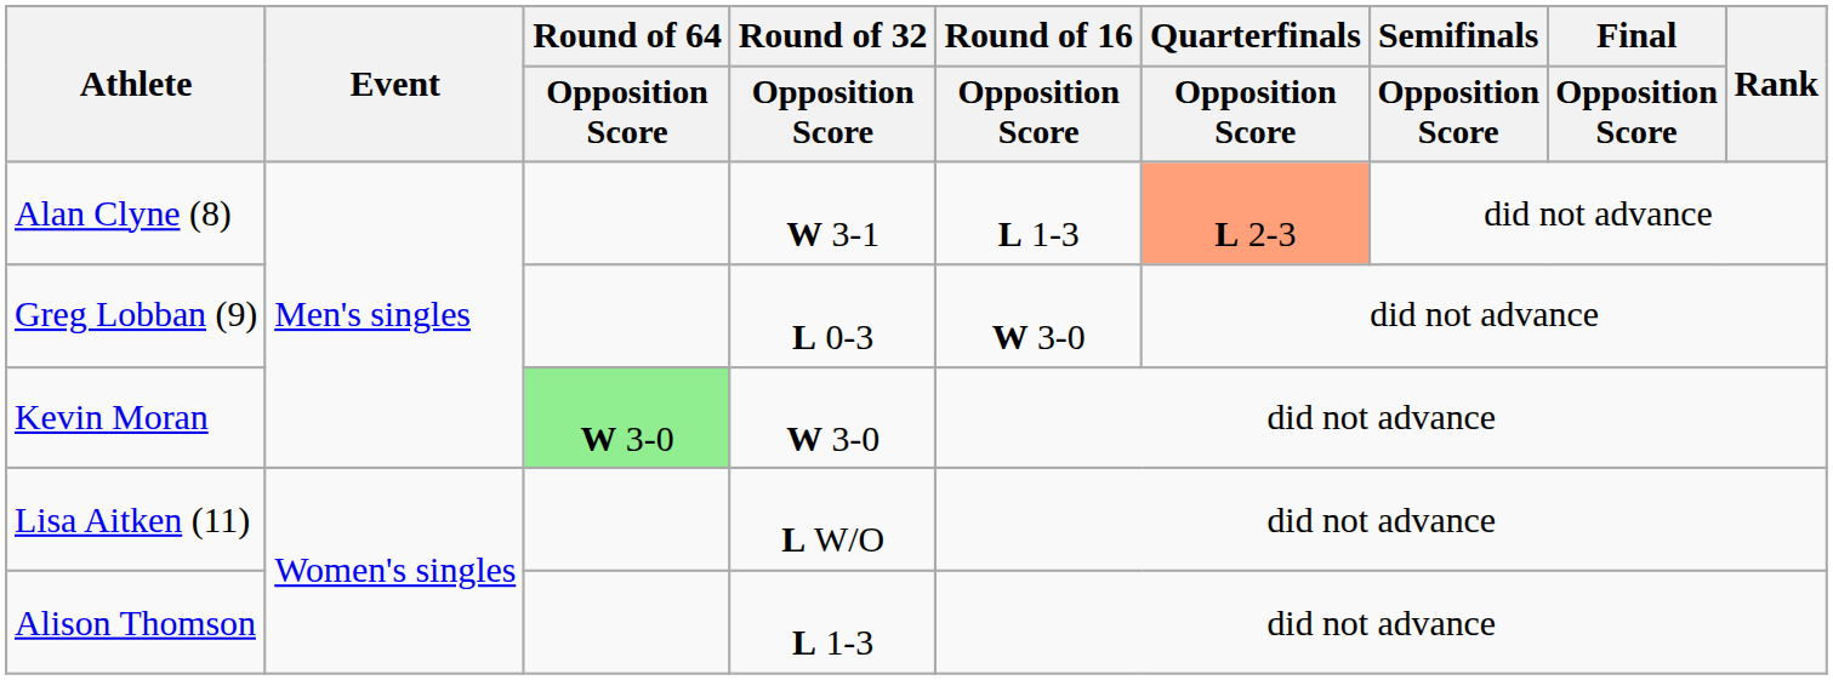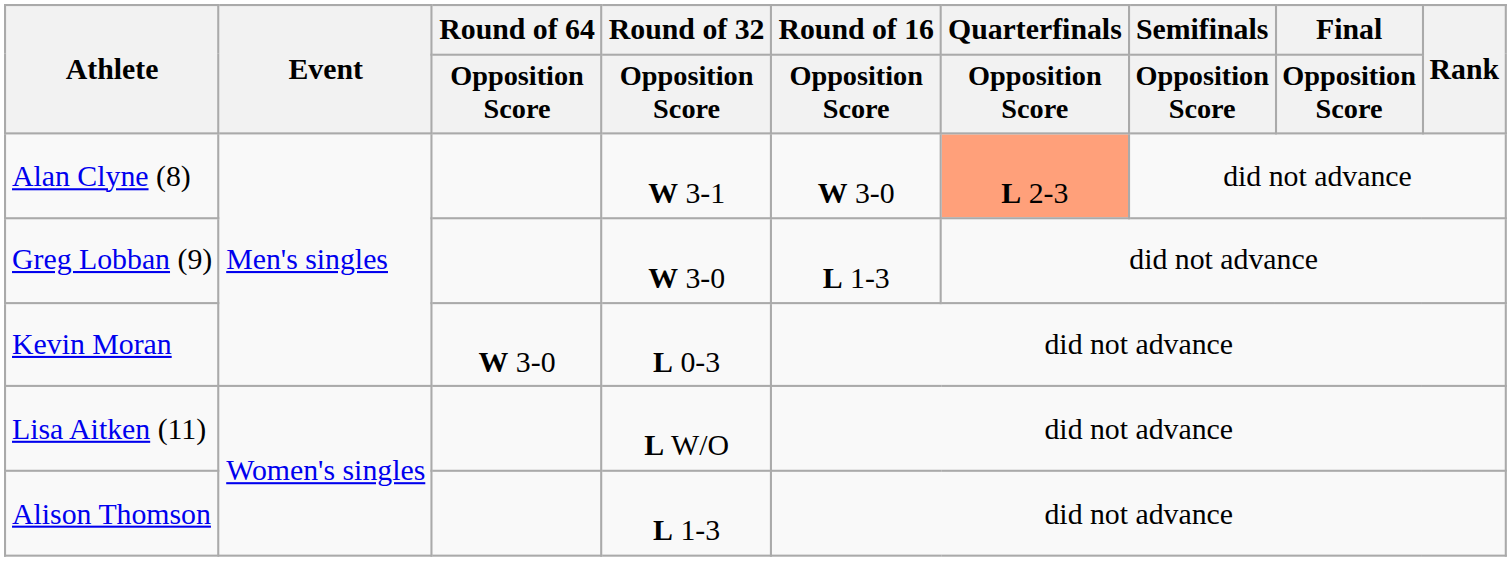 <table class="wikitable" style="font-size:90%;">
 <tr>
 <th rowspan="2">Athlete</th>
 <th rowspan="2">Event</th>
 <th>Round of 64</th>
 <th>Round of 32</th>
 <th>Round of 16</th>
 <th>Quarterfinals</th>
 <th>Semifinals</th>
 <th>Final</th>
 <th rowspan=2>Rank</th>
 </tr>
 <tr style="font-size:95%">
 <th>Opposition<br>Score</th>
 <th>Opposition<br>Score</th>
 <th>Opposition<br>Score</th>
 <th>Opposition<br>Score</th>
 <th>Opposition<br>Score</th>
 <th>Opposition<br>Score</th>
 </tr>
 <tr align=center>
 <td align=left><a href='#'>Alan Clyne</a> (8)</td>
 <td style="text-align:left;" rowspan="3"><a href='#'>Men's singles</a></td>
 <td></td>
 <td> <br> <strong>W</strong> 3-1</td>
-<td> <br> <strong>L</strong> 1-3</td>
+<td> <br> <strong>W</strong> 3-0</td>
 <td style="background: lightsalmon;"> <br> <strong>L</strong> 2-3</td>
 <td Colspan=3>did not advance</td>
 </tr>
 <tr align=center>
 <td align=left><a href='#'>Greg Lobban</a> (9)</td>
 <td></td>
-<td> <br> <strong>L</strong> 0-3</td>
 <td> <br> <strong>W</strong> 3-0</td>
+<td> <br> <strong>L</strong> 1-3</td>
 <td Colspan=4>did not advance</td>
 </tr>
 <tr align=center>
 <td align=left><a href='#'>Kevin Moran</a></td>
-<td style="background: lightgreen;"> <br> <strong>W</strong> 3-0</td>
 <td> <br> <strong>W</strong> 3-0</td>
+<td> <br> <strong>L</strong> 0-3</td>
 <td Colspan=5>did not advance</td>
 </tr>
 <tr align=center>
 <td align=left><a href='#'>Lisa Aitken</a> (11)</td>
 <td style="text-align:left;" rowspan="2"><a href='#'>Women's singles</a></td>
 <td></td>
 <td> <br> <strong>L</strong> W/O</td>
 <td Colspan=5>did not advance</td>
 </tr>
 <tr align=center>
 <td align=left><a href='#'>Alison Thomson</a></td>
 <td></td>
 <td> <br> <strong>L</strong> 1-3</td>
 <td Colspan=5>did not advance</td>
 </tr>
 </table>
